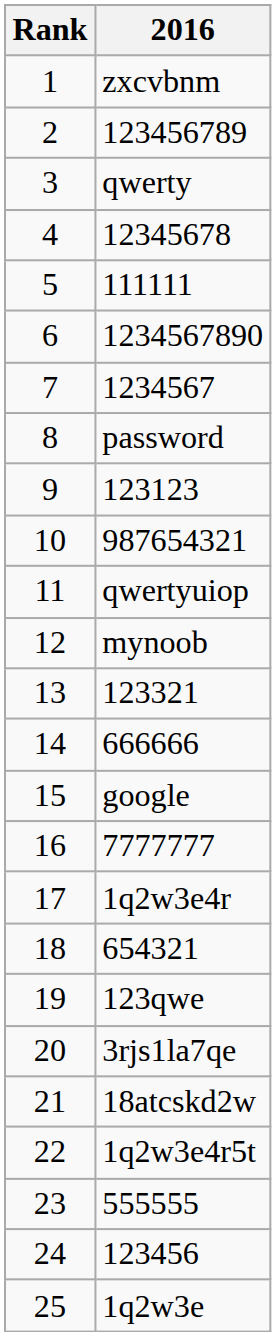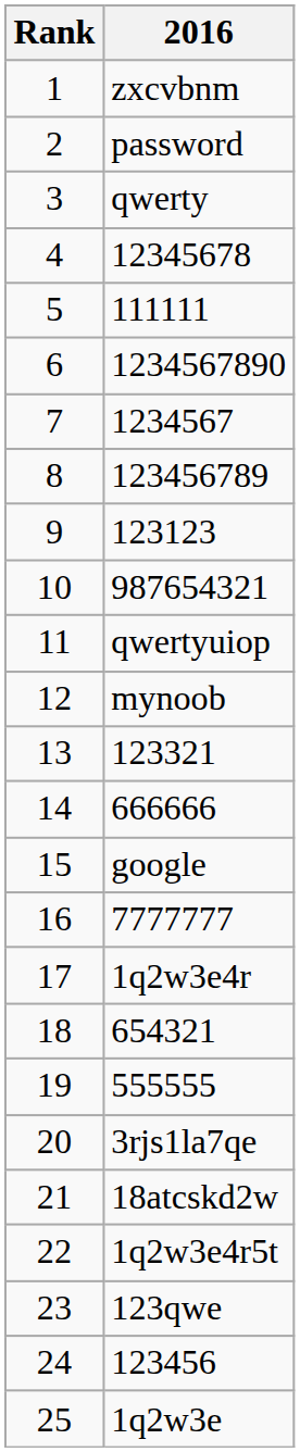 <table class="wikitable">
 <tr>
 <th>Rank</th>
 <th>2016</th>
 </tr>
 <tr>
 <td align=center>1</td>
 <td align=left>zxcvbnm</td>
 </tr>
 <tr>
 <td align=center>2</td>
-<td align=left>123456789</td>
+<td align=left>password</td>
 </tr>
 <tr>
 <td align=center>3</td>
 <td align=left>qwerty</td>
 </tr>
 <tr>
 <td align=center>4</td>
 <td align=left>12345678</td>
 </tr>
 <tr>
 <td align=center>5</td>
 <td align=left>111111</td>
 </tr>
 <tr>
 <td align=center>6</td>
 <td align=left>1234567890</td>
 </tr>
 <tr>
 <td align=center>7</td>
 <td align=left>1234567</td>
 </tr>
 <tr>
 <td align=center>8</td>
-<td align=left>password</td>
+<td align=left>123456789</td>
 </tr>
 <tr>
 <td align=center>9</td>
 <td align=left>123123</td>
 </tr>
 <tr>
 <td align=center>10</td>
 <td align=left>987654321</td>
 </tr>
 <tr>
 <td align=center>11</td>
 <td align=left>qwertyuiop</td>
 </tr>
 <tr>
 <td align=center>12</td>
 <td align=left>mynoob</td>
 </tr>
 <tr>
 <td align=center>13</td>
 <td align=left>123321</td>
 </tr>
 <tr>
 <td align=center>14</td>
 <td align=left>666666</td>
 </tr>
 <tr>
 <td align=center>15</td>
 <td align=left>google</td>
 </tr>
 <tr>
 <td align=center>16</td>
 <td align=left>7777777</td>
 </tr>
 <tr>
 <td align=center>17</td>
 <td align=left>1q2w3e4r</td>
 </tr>
 <tr>
 <td align=center>18</td>
 <td align=left>654321</td>
 </tr>
 <tr>
 <td align=center>19</td>
-<td align=left>123qwe</td>
+<td align=left>555555</td>
 </tr>
 <tr>
 <td align=center>20</td>
 <td align=left>3rjs1la7qe</td>
 </tr>
 <tr>
 <td align=center>21</td>
 <td align=left>18atcskd2w</td>
 </tr>
 <tr>
 <td align=center>22</td>
 <td align=left>1q2w3e4r5t</td>
 </tr>
 <tr>
 <td align=center>23</td>
-<td align=left>555555</td>
+<td align=left>123qwe</td>
 </tr>
 <tr>
 <td align=center>24</td>
 <td align=left>123456</td>
 </tr>
 <tr>
 <td align=center>25</td>
 <td align=left>1q2w3e</td>
 </tr>
 </table>
